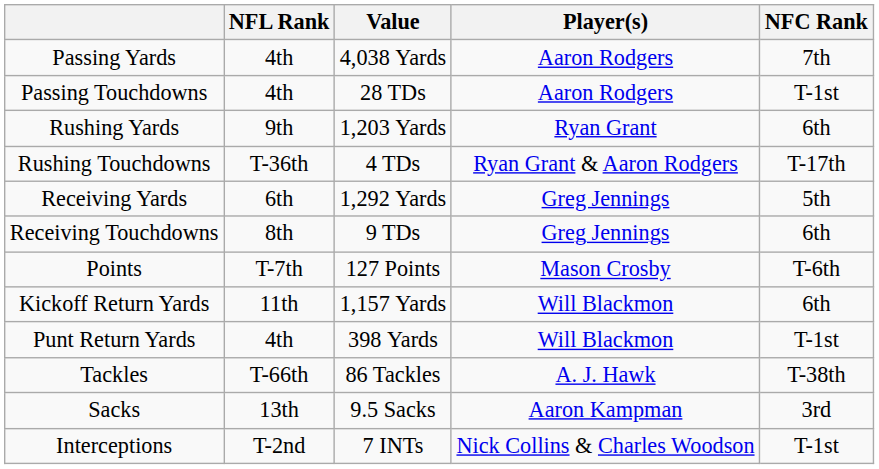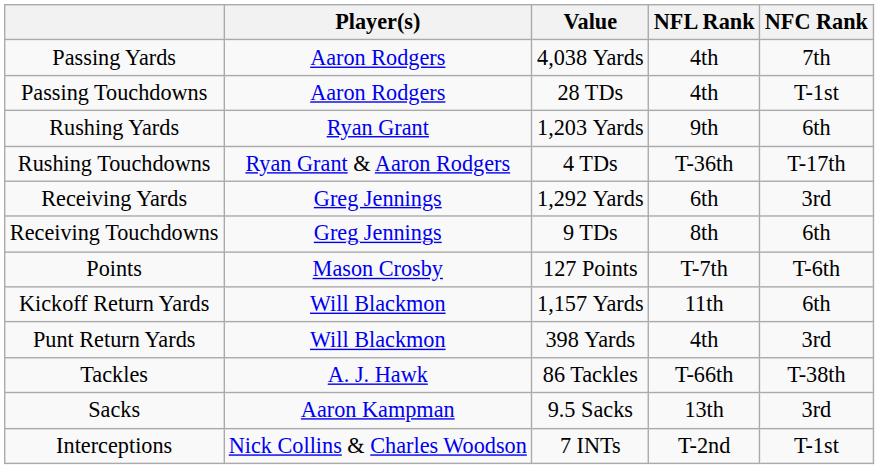 <table class="wikitable">
 <tr>
 <th></th>
+<th>Player(s)</th>
+<th>Value</th>
 <th>NFL Rank</th>
-<th>Value</th>
-<th>Player(s)</th>
 <th>NFC Rank</th>
 </tr>
 <tr style="background:#ffddoo; text-align:center;">
 <td>Passing Yards</td>
+<td><a href='#'>Aaron Rodgers</a></td>
+<td>4,038 Yards</td>
 <td>4th</td>
-<td>4,038 Yards</td>
-<td><a href='#'>Aaron Rodgers</a></td>
 <td>7th</td>
 </tr>
 <tr style="background:#ffddoo; text-align:center;">
 <td>Passing Touchdowns</td>
+<td><a href='#'>Aaron Rodgers</a></td>
+<td>28 TDs</td>
 <td>4th</td>
-<td>28 TDs</td>
-<td><a href='#'>Aaron Rodgers</a></td>
 <td>T-1st</td>
 </tr>
 <tr style="background:#ffddoo; text-align:center;">
 <td>Rushing Yards</td>
+<td><a href='#'>Ryan Grant</a></td>
+<td>1,203 Yards</td>
 <td>9th</td>
-<td>1,203 Yards</td>
-<td><a href='#'>Ryan Grant</a></td>
 <td>6th</td>
 </tr>
 <tr style="background:#ffddoo; text-align:center;">
 <td>Rushing Touchdowns</td>
+<td><a href='#'>Ryan Grant</a> & <a href='#'>Aaron Rodgers</a></td>
+<td>4 TDs</td>
 <td>T-36th</td>
-<td>4 TDs</td>
-<td><a href='#'>Ryan Grant</a> & <a href='#'>Aaron Rodgers</a></td>
 <td>T-17th</td>
 </tr>
 <tr style="background:#ffddoo; text-align:center;">
 <td>Receiving Yards</td>
+<td><a href='#'>Greg Jennings</a></td>
+<td>1,292 Yards</td>
 <td>6th</td>
-<td>1,292 Yards</td>
-<td><a href='#'>Greg Jennings</a></td>
-<td>5th</td>
+<td>3rd</td>
 </tr>
 <tr style="background:#ffddoo; text-align:center;">
 <td>Receiving Touchdowns</td>
+<td><a href='#'>Greg Jennings</a></td>
+<td>9 TDs</td>
 <td>8th</td>
-<td>9 TDs</td>
-<td><a href='#'>Greg Jennings</a></td>
 <td>6th</td>
 </tr>
 <tr style="background:#ffddoo; text-align:center;">
 <td>Points</td>
+<td><a href='#'>Mason Crosby</a></td>
+<td>127 Points</td>
 <td>T-7th</td>
-<td>127 Points</td>
-<td><a href='#'>Mason Crosby</a></td>
 <td>T-6th</td>
 </tr>
 <tr style="background:#ffddoo; text-align:center;">
 <td>Kickoff Return Yards</td>
+<td><a href='#'>Will Blackmon</a></td>
+<td>1,157 Yards</td>
 <td>11th</td>
-<td>1,157 Yards</td>
-<td><a href='#'>Will Blackmon</a></td>
 <td>6th</td>
 </tr>
 <tr style="background:#ffddoo; text-align:center;">
 <td>Punt Return Yards</td>
+<td><a href='#'>Will Blackmon</a></td>
+<td>398 Yards</td>
 <td>4th</td>
-<td>398 Yards</td>
-<td><a href='#'>Will Blackmon</a></td>
-<td>T-1st</td>
+<td>3rd</td>
 </tr>
 <tr style="background:#ffddoo; text-align:center;">
 <td>Tackles</td>
+<td><a href='#'>A. J. Hawk</a></td>
+<td>86 Tackles</td>
 <td>T-66th</td>
-<td>86 Tackles</td>
-<td><a href='#'>A. J. Hawk</a></td>
 <td>T-38th</td>
 </tr>
 <tr style="background:#ffddoo; text-align:center;">
 <td>Sacks</td>
+<td><a href='#'>Aaron Kampman</a></td>
+<td>9.5 Sacks</td>
 <td>13th</td>
-<td>9.5 Sacks</td>
-<td><a href='#'>Aaron Kampman</a></td>
 <td>3rd</td>
 </tr>
 <tr style="background:#ffddoo; text-align:center;">
 <td>Interceptions</td>
+<td><a href='#'>Nick Collins</a> & <a href='#'>Charles Woodson</a></td>
+<td>7 INTs</td>
 <td>T-2nd</td>
-<td>7 INTs</td>
-<td><a href='#'>Nick Collins</a> & <a href='#'>Charles Woodson</a></td>
 <td>T-1st</td>
 </tr>
 </table>
